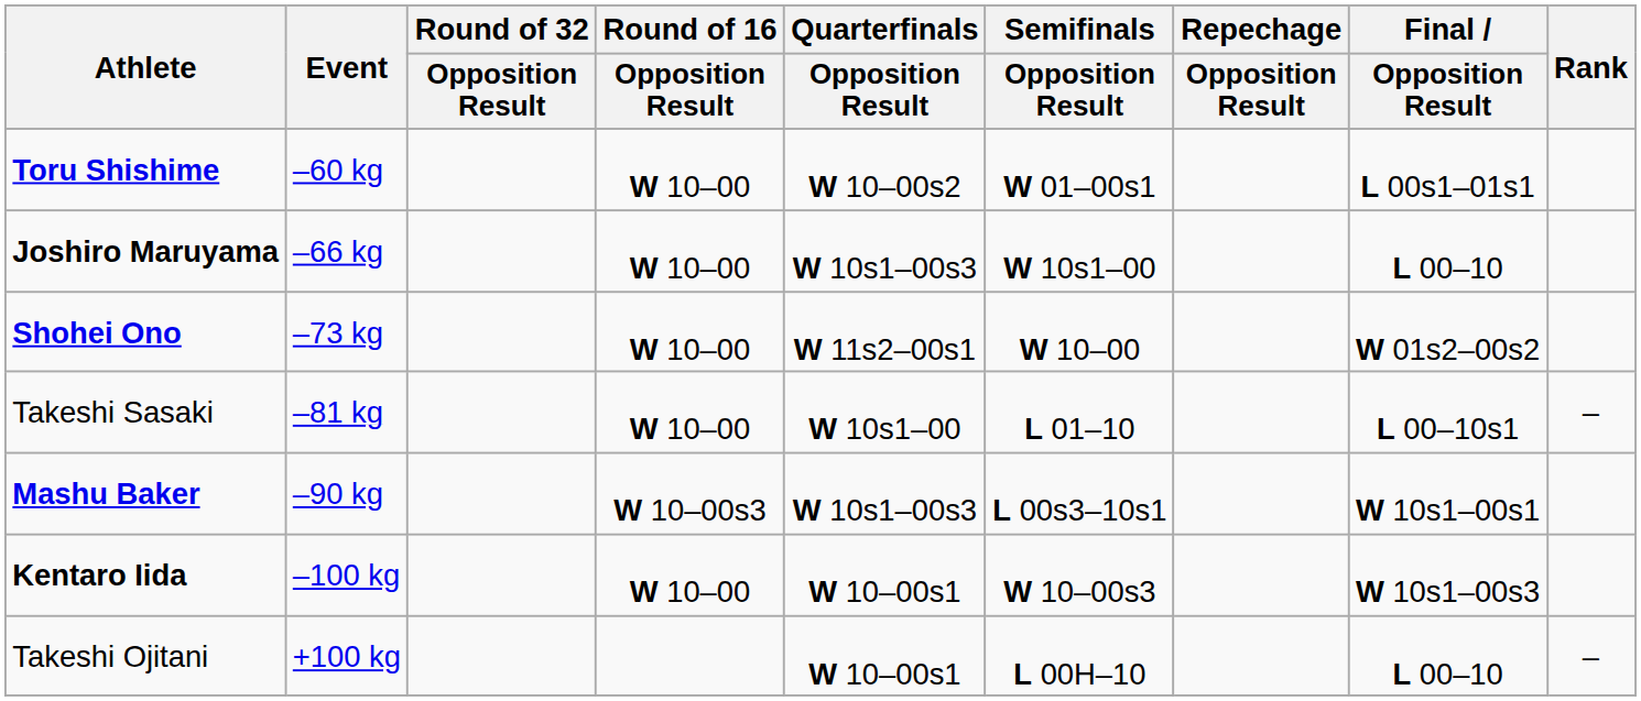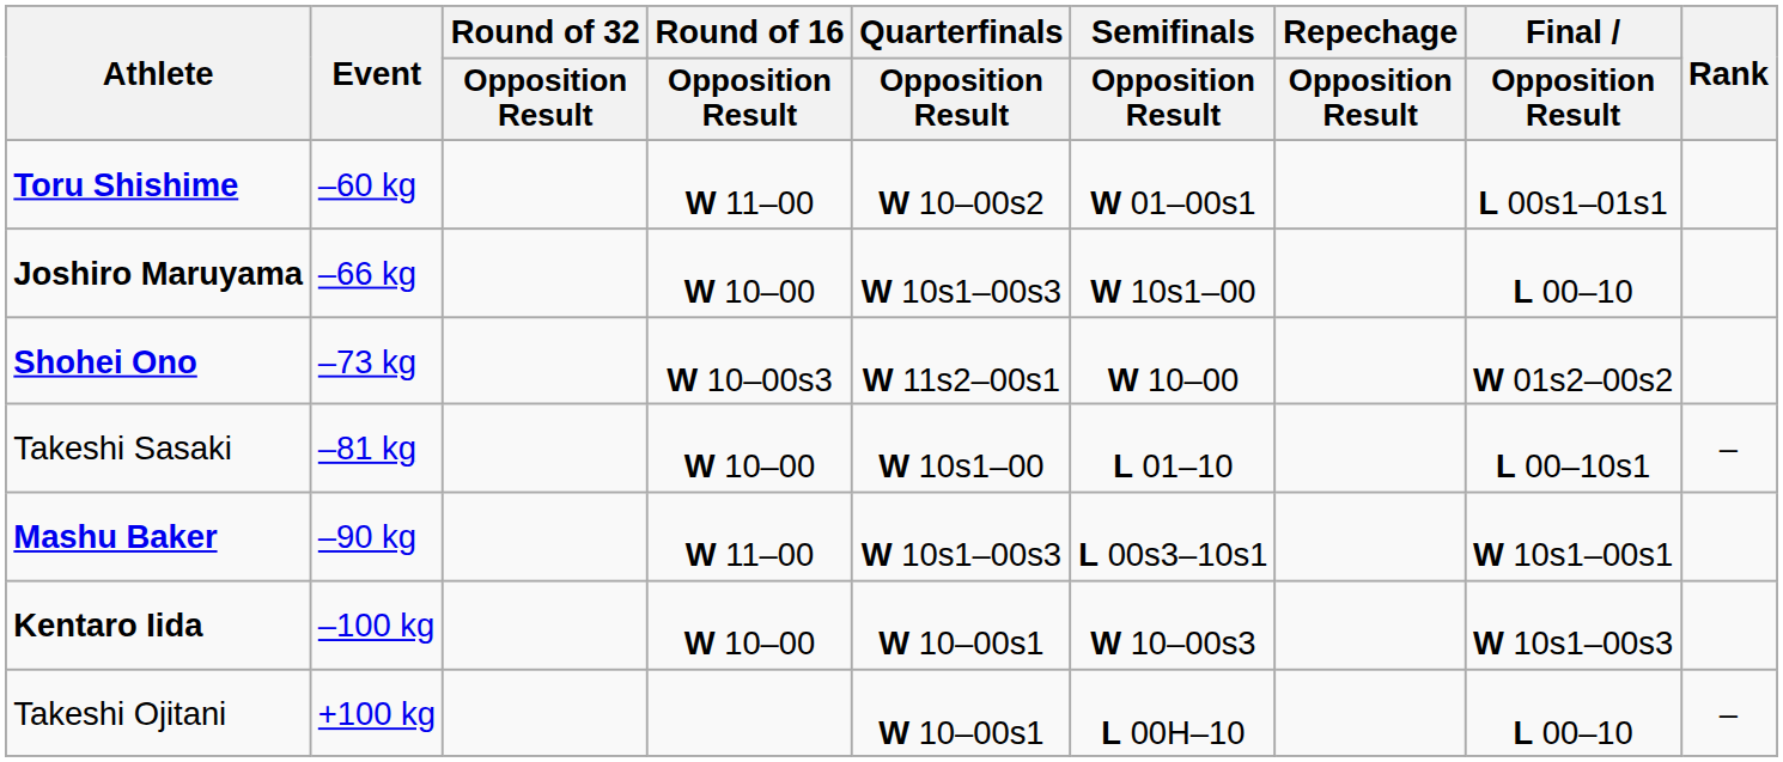 <table class=wikitable style=font-size:90%;text-align:center>
 <tr>
 <th rowspan="2">Athlete</th>
 <th rowspan="2">Event</th>
 <th>Round of 32</th>
 <th>Round of 16</th>
 <th>Quarterfinals</th>
 <th>Semifinals</th>
 <th>Repechage</th>
 <th>Final / </th>
 <th rowspan=2>Rank</th>
 </tr>
 <tr style="font-size:95%">
 <th>Opposition<br>Result</th>
 <th>Opposition<br>Result</th>
 <th>Opposition<br>Result</th>
 <th>Opposition<br>Result</th>
 <th>Opposition<br>Result</th>
 <th>Opposition<br>Result</th>
 </tr>
 <tr>
 <td style="text-align:left"><strong><a href='#'>Toru Shishime</a></strong></td>
 <td style="text-align:left"><a href='#'>–60 kg</a></td>
 <td></td>
-<td><br><strong>W</strong> 10–00</td>
+<td><br><strong>W</strong> 11–00</td>
 <td><br><strong>W</strong> 10–00s2</td>
 <td><br><strong>W</strong> 01–00s1</td>
 <td></td>
 <td><br><strong>L</strong> 00s1–01s1</td>
 <td></td>
 </tr>
 <tr>
 <td style="text-align:left"><strong>Joshiro Maruyama</strong></td>
 <td style="text-align:left"><a href='#'>–66 kg</a></td>
 <td></td>
 <td><br><strong>W</strong> 10–00</td>
 <td><br><strong>W</strong> 10s1–00s3</td>
 <td><br><strong>W</strong> 10s1–00</td>
 <td></td>
 <td><br><strong>L</strong> 00–10</td>
 <td></td>
 </tr>
 <tr>
 <td style="text-align:left"><strong><a href='#'>Shohei Ono</a></strong></td>
 <td style="text-align:left"><a href='#'>–73 kg</a></td>
 <td></td>
-<td><br><strong>W</strong> 10–00</td>
+<td><br><strong>W</strong> 10–00s3</td>
 <td><br><strong>W</strong> 11s2–00s1</td>
 <td><br><strong>W</strong> 10–00</td>
 <td></td>
 <td><br><strong>W</strong> 01s2–00s2</td>
 <td></td>
 </tr>
 <tr>
 <td style="text-align:left">Takeshi Sasaki</td>
 <td style="text-align:left"><a href='#'>–81 kg</a></td>
 <td></td>
 <td><br><strong>W</strong> 10–00</td>
 <td><br><strong>W</strong> 10s1–00</td>
 <td><br><strong>L</strong> 01–10</td>
 <td></td>
 <td><br><strong>L</strong> 00–10s1</td>
 <td>–</td>
 </tr>
 <tr>
 <td style="text-align:left"><strong><a href='#'>Mashu Baker</a></strong></td>
 <td style="text-align:left"><a href='#'>–90 kg</a></td>
 <td></td>
-<td><br><strong>W</strong> 10–00s3</td>
+<td><br><strong>W</strong> 11–00</td>
 <td><br><strong>W</strong> 10s1–00s3</td>
 <td><br><strong>L</strong> 00s3–10s1</td>
 <td></td>
 <td><br><strong>W</strong> 10s1–00s1</td>
 <td></td>
 </tr>
 <tr>
 <td style="text-align:left"><strong>Kentaro Iida</strong></td>
 <td style="text-align:left"><a href='#'>–100 kg</a></td>
 <td></td>
 <td><br><strong>W</strong> 10–00</td>
 <td><br><strong>W</strong> 10–00s1</td>
 <td><br><strong>W</strong> 10–00s3</td>
 <td></td>
 <td><br><strong>W</strong> 10s1–00s3</td>
 <td></td>
 </tr>
 <tr>
 <td style="text-align:left">Takeshi Ojitani</td>
 <td style="text-align:left"><a href='#'>+100 kg</a></td>
 <td></td>
 <td></td>
 <td><br><strong>W</strong> 10–00s1</td>
 <td><br><strong>L</strong> 00H–10</td>
 <td></td>
 <td><br><strong>L</strong> 00–10</td>
 <td>–</td>
 </tr>
 </table>
